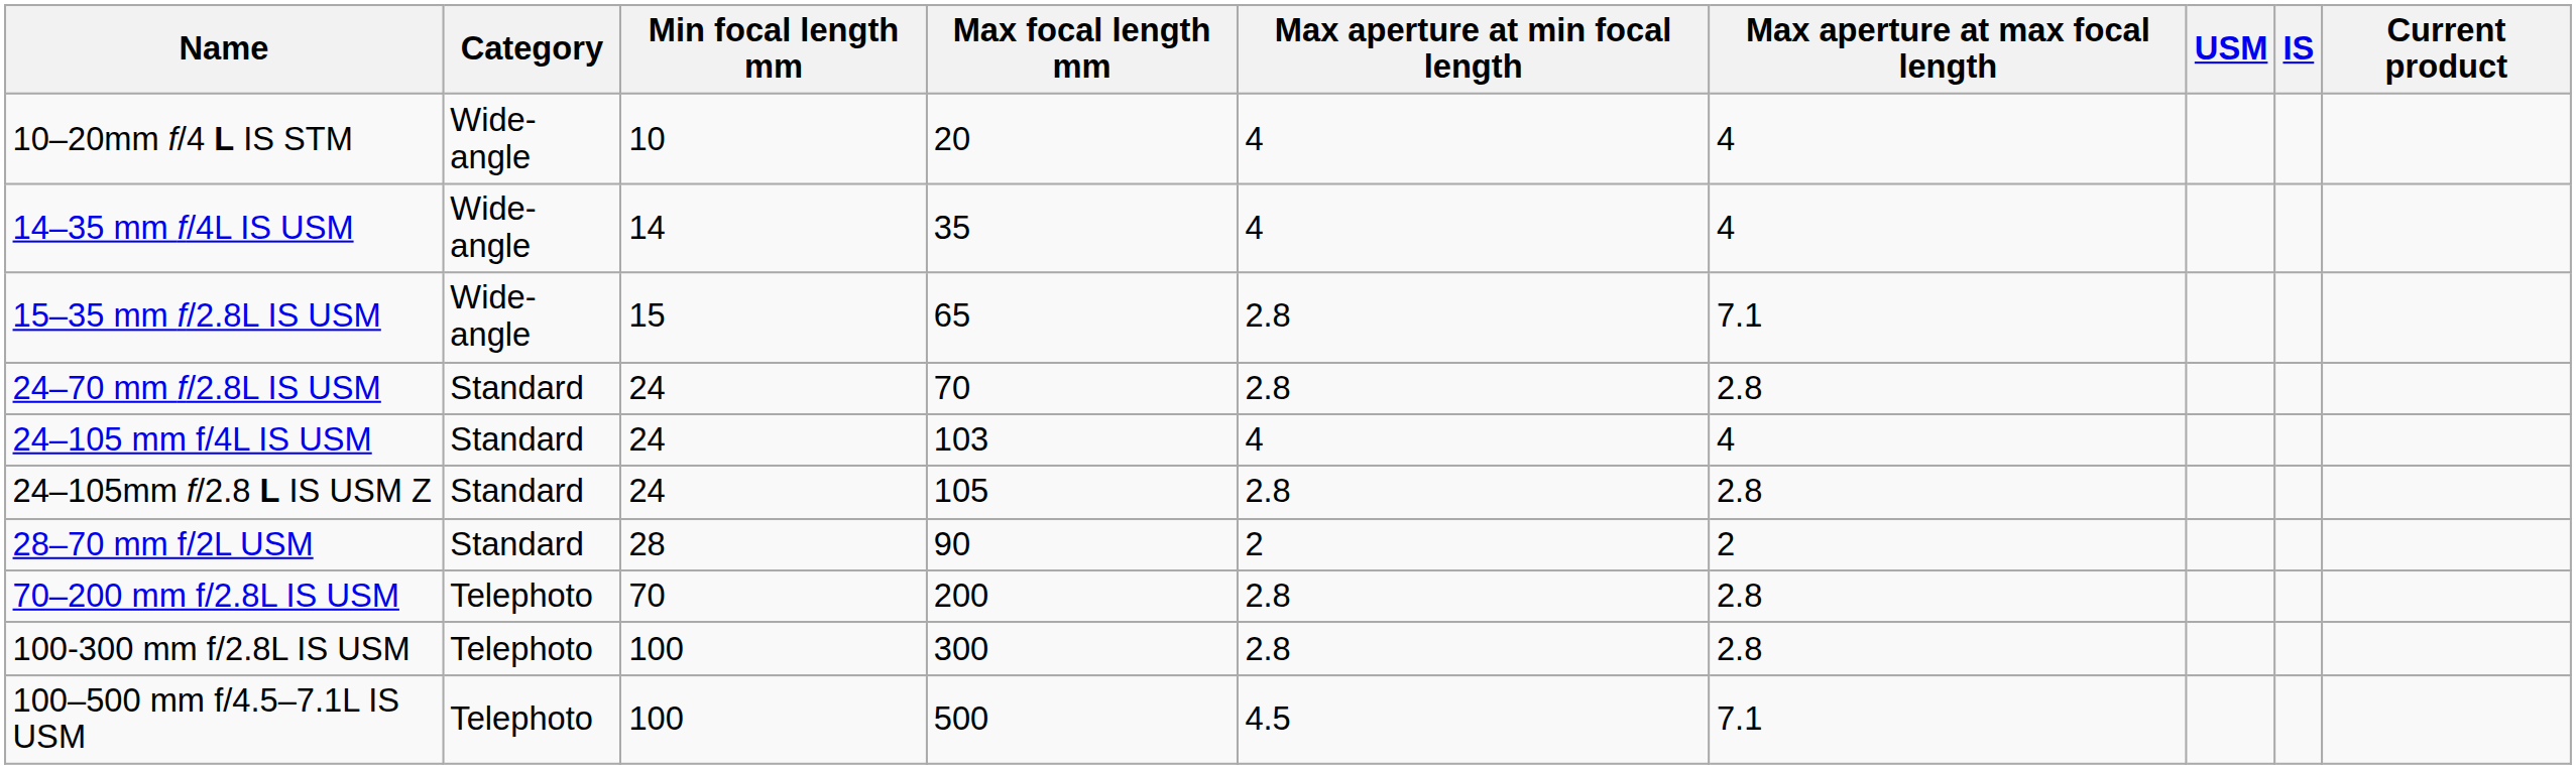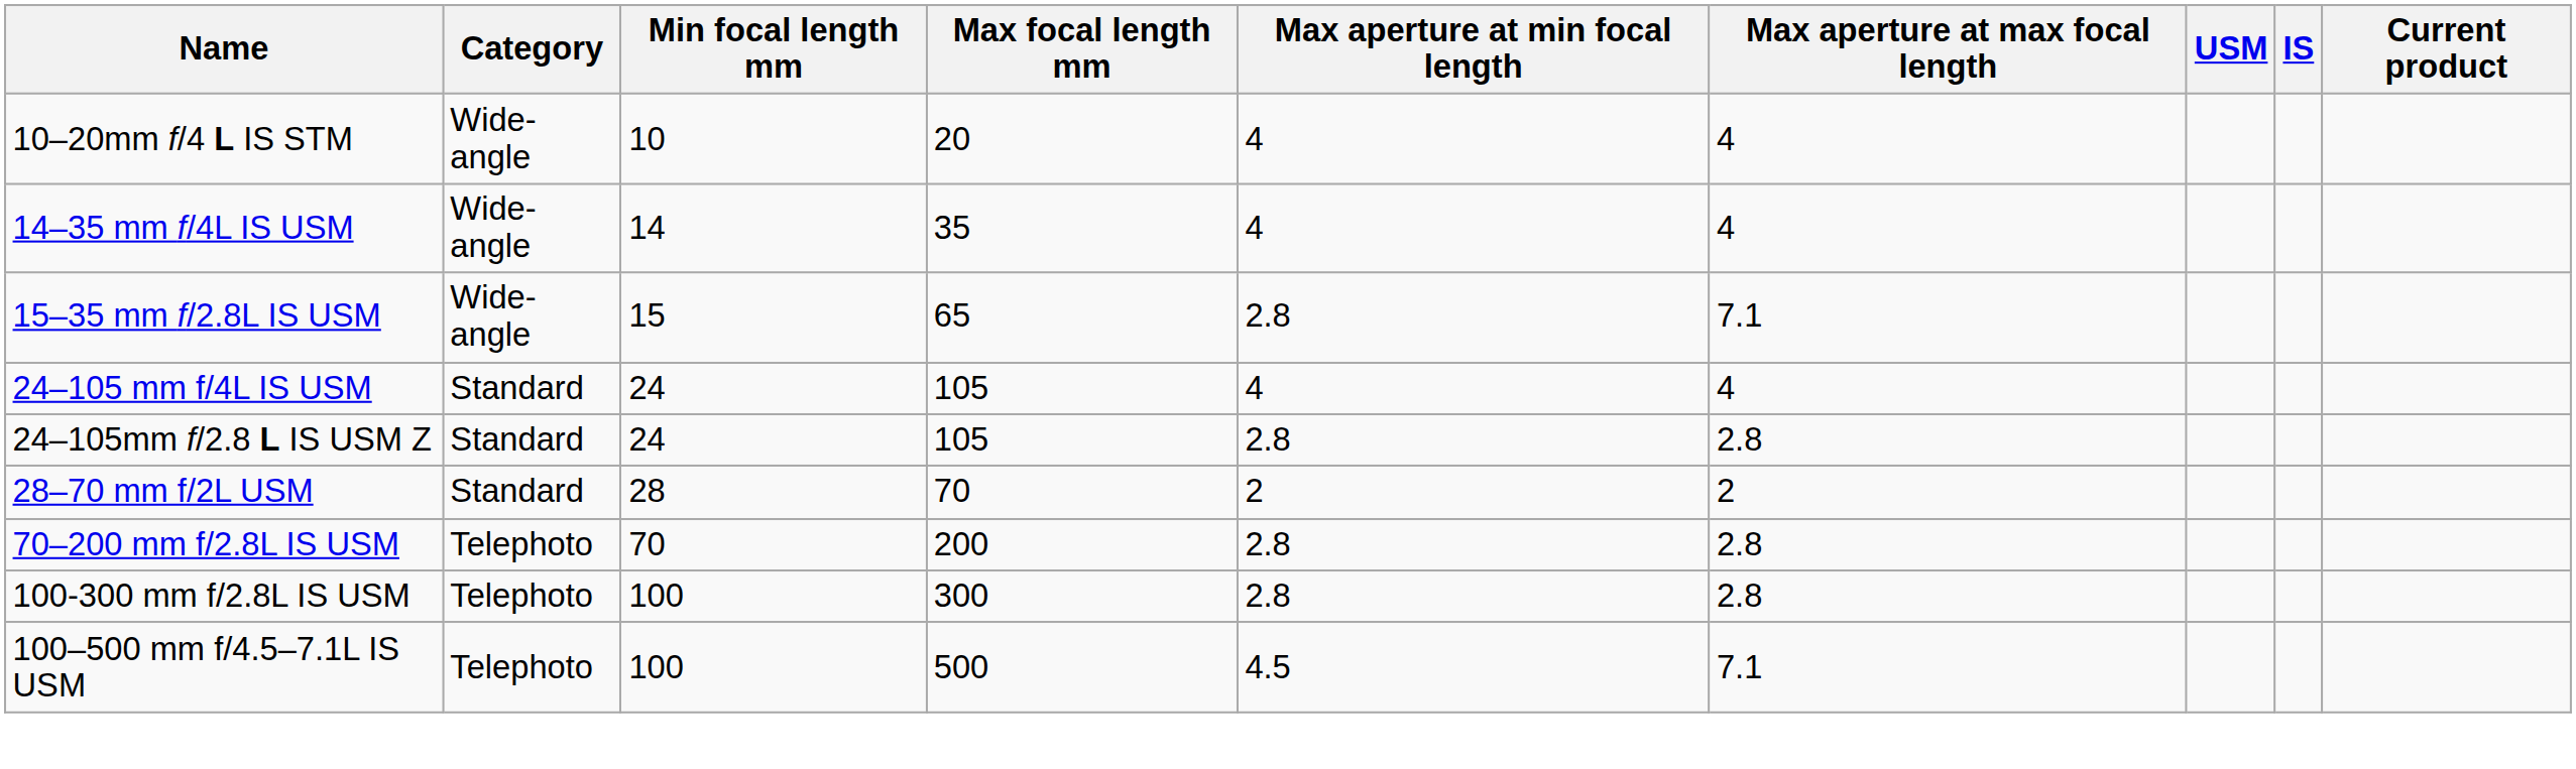 <table class="wikitable sortable">
 <tr>
 <th>Name</th>
 <th>Category</th>
 <th>Min focal length mm</th>
 <th>Max focal length mm</th>
 <th>Max aperture at min focal length </th>
 <th>Max aperture at max focal length </th>
 <th><a href='#'>USM</a></th>
 <th><a href='#'>IS</a></th>
 <th>Current product</th>
 </tr>
 <tr>
 <td>10–20mm <em>f</em>/4 <strong>L</strong> IS STM</td>
 <td>Wide-angle</td>
 <td>10</td>
 <td>20</td>
 <td>4</td>
 <td>4</td>
 <td></td>
 <td></td>
 <td></td>
 </tr>
 <tr>
 <td><a href='#'>14–35 mm <em>f</em>/4L IS USM</a></td>
 <td>Wide-angle</td>
 <td>14</td>
 <td>35</td>
 <td>4</td>
 <td>4</td>
 <td></td>
 <td></td>
 <td></td>
 </tr>
 <tr>
 <td><a href='#'>15–35 mm <em>f</em>/2.8L IS USM</a></td>
 <td>Wide-angle</td>
 <td>15</td>
 <td>65</td>
 <td>2.8</td>
 <td>7.1</td>
 <td></td>
 <td></td>
 <td></td>
 </tr>
 <tr>
-<td><a href='#'>24–70 mm <em>f</em>/2.8L IS USM</a></td>
-<td>Standard</td>
-<td>24</td>
-<td>70</td>
-<td>2.8</td>
-<td>2.8</td>
-<td></td>
-<td></td>
-<td></td>
-</tr>
-<tr>
 <td><a href='#'>24–105 mm f/4L IS USM</a></td>
 <td>Standard</td>
 <td>24</td>
-<td>103</td>
+<td>105</td>
 <td>4</td>
 <td>4</td>
 <td></td>
 <td></td>
 <td></td>
 </tr>
 <tr>
 <td>24–105mm <em>f</em>/2.8 <strong>L</strong> IS USM Z</td>
 <td>Standard</td>
 <td>24</td>
 <td>105</td>
 <td>2.8</td>
 <td>2.8</td>
 <td></td>
 <td></td>
 <td></td>
 </tr>
 <tr>
 <td><a href='#'>28–70 mm f/2L USM</a></td>
 <td>Standard</td>
 <td>28</td>
-<td>90</td>
+<td>70</td>
 <td>2</td>
 <td>2</td>
 <td></td>
 <td></td>
 <td></td>
 </tr>
 <tr>
 <td><a href='#'>70–200 mm f/2.8L IS USM</a></td>
 <td>Telephoto</td>
 <td>70</td>
 <td>200</td>
 <td>2.8</td>
 <td>2.8</td>
 <td></td>
 <td></td>
 <td></td>
 </tr>
 <tr>
 <td>100-300 mm f/2.8L IS USM</td>
 <td>Telephoto</td>
 <td>100</td>
 <td>300</td>
 <td>2.8</td>
 <td>2.8</td>
 <td></td>
 <td></td>
 <td></td>
 </tr>
 <tr>
 <td>100–500 mm f/4.5–7.1L IS USM</td>
 <td>Telephoto</td>
 <td>100</td>
 <td>500</td>
 <td>4.5</td>
 <td>7.1</td>
 <td></td>
 <td></td>
 <td></td>
 </tr>
 </table>
